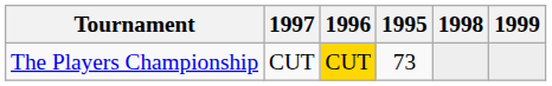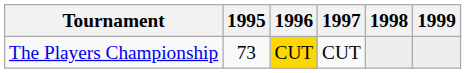 <table class="wikitable" style="font-size:95%;text-align:center;">
 <tr>
 <th>Tournament</th>
+<th>1995</th>
+<th>1996</th>
 <th>1997</th>
-<th>1996</th>
-<th>1995</th>
 <th>1998</th>
 <th>1999</th>
 </tr>
 <tr>
 <td align=left><a href='#'>The Players Championship</a></td>
+<td>73</td>
+<td style="background: gold;">CUT</td>
 <td>CUT</td>
-<td style="background: gold;">CUT</td>
-<td>73</td>
 <td style="background:#eeeeee;"></td>
 <td style="background:#eeeeee;"></td>
 </tr>
 </table>
